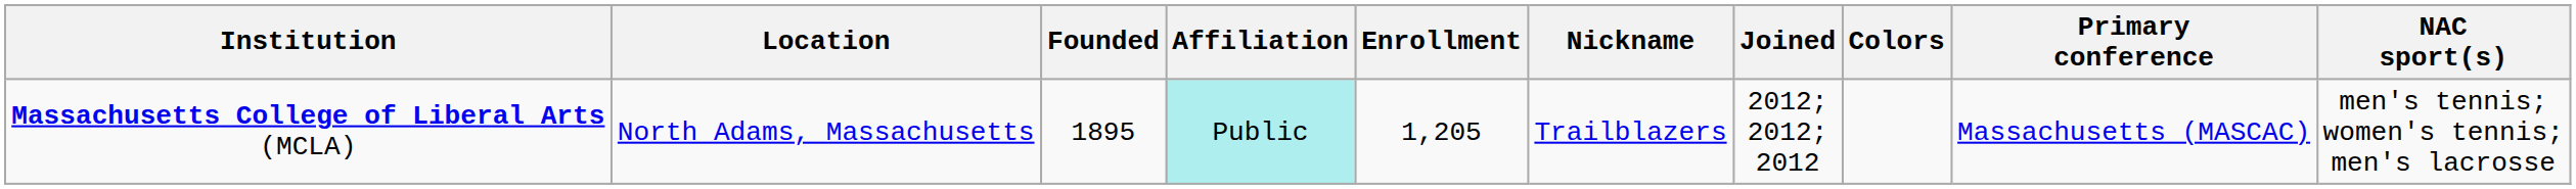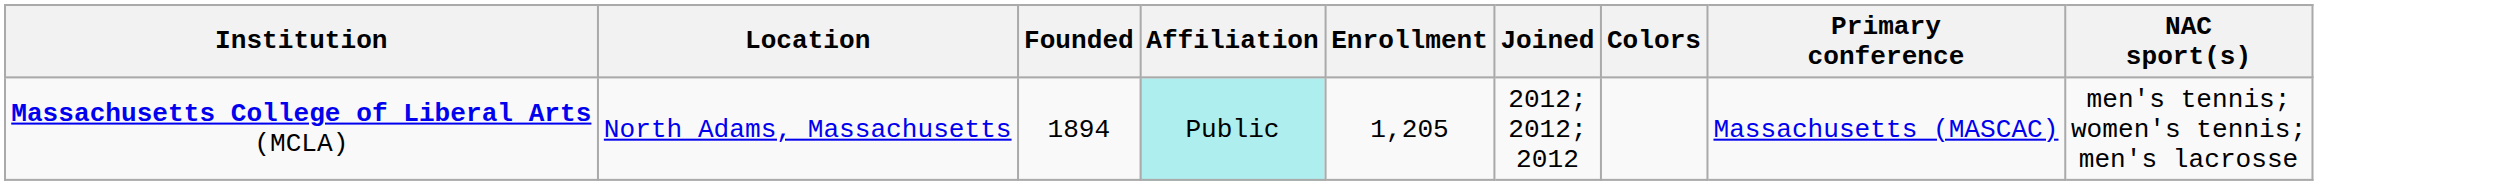 <table class="sortable wikitable" style="text-align:center">
 <tr>
 <th>Institution</th>
 <th>Location</th>
 <th>Founded</th>
 <th>Affiliation</th>
 <th>Enrollment</th>
-<th>Nickname</th>
 <th>Joined</th>
 <th>Colors</th>
 <th>Primary<br>conference</th>
 <th>NAC<br>sport(s)</th>
 </tr>
 <tr>
 <td><strong><a href='#'>Massachusetts College of Liberal Arts</a></strong><br>(MCLA)</td>
 <td><a href='#'>North Adams, Massachusetts</a></td>
-<td>1895</td>
+<td>1894</td>
 <td style="background: paleturquoise;">Public</td>
 <td>1,205</td>
-<td><a href='#'>Trailblazers</a></td>
 <td>2012;<br>2012;<br>2012</td>
 <td> </td>
 <td><a href='#'>Massachusetts (MASCAC)</a></td>
 <td>men's tennis;<br>women's tennis;<br>men's lacrosse</td>
 </tr>
 </table>
